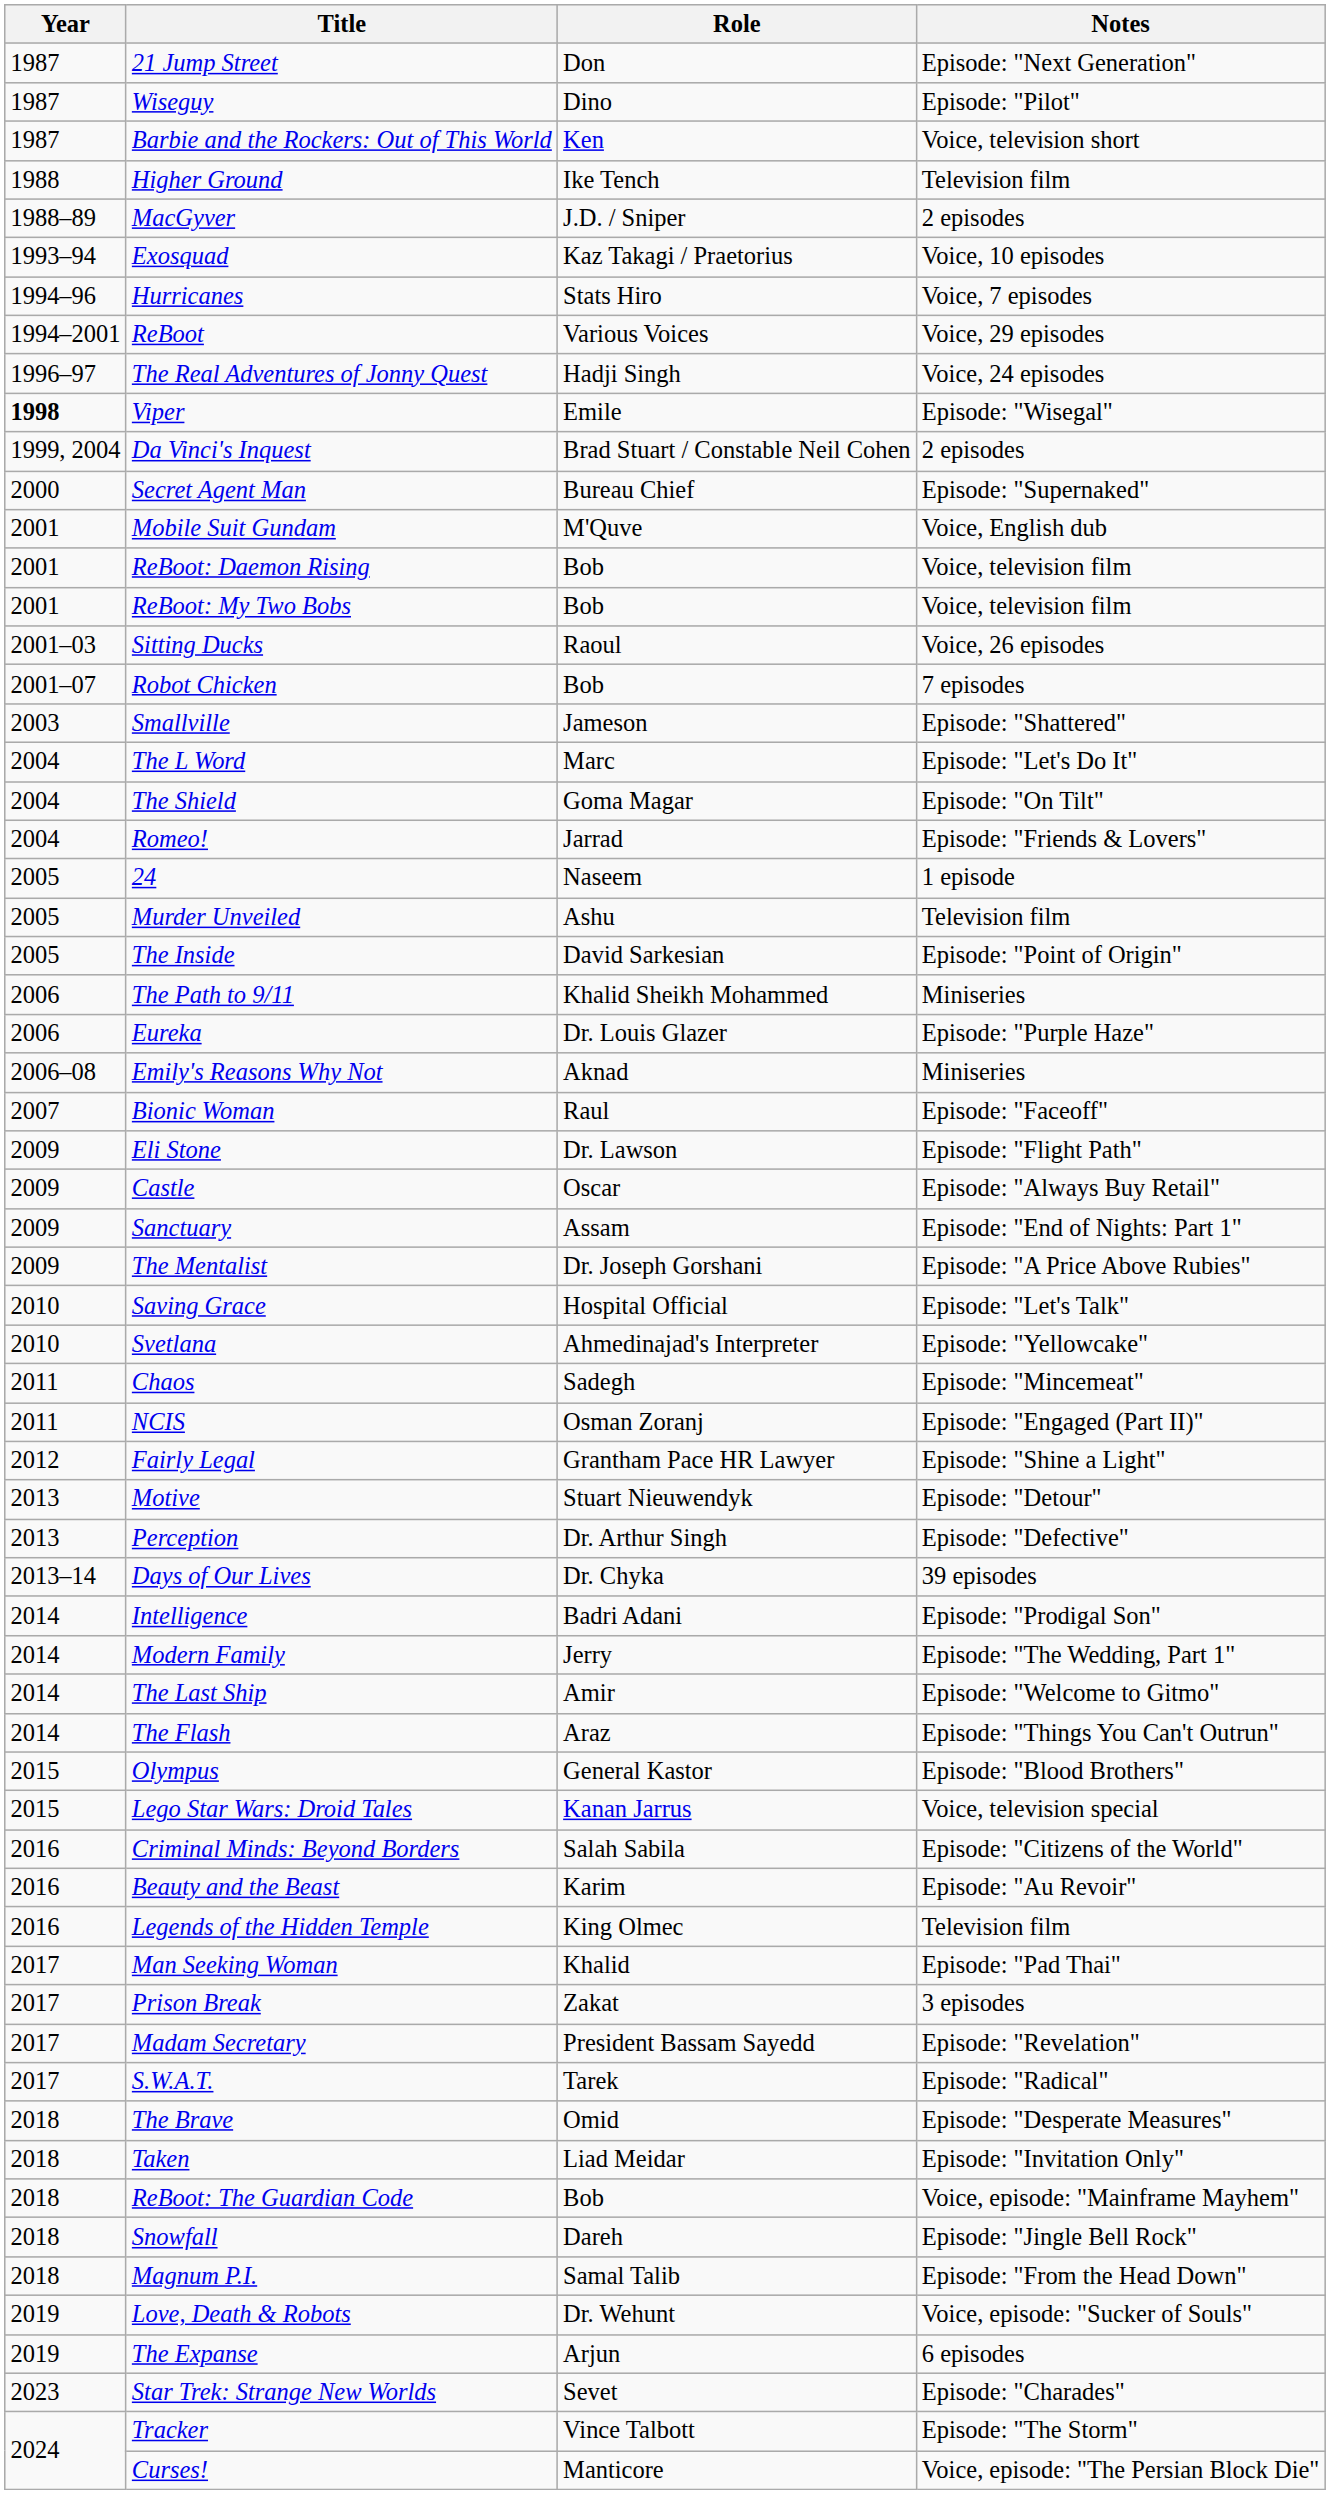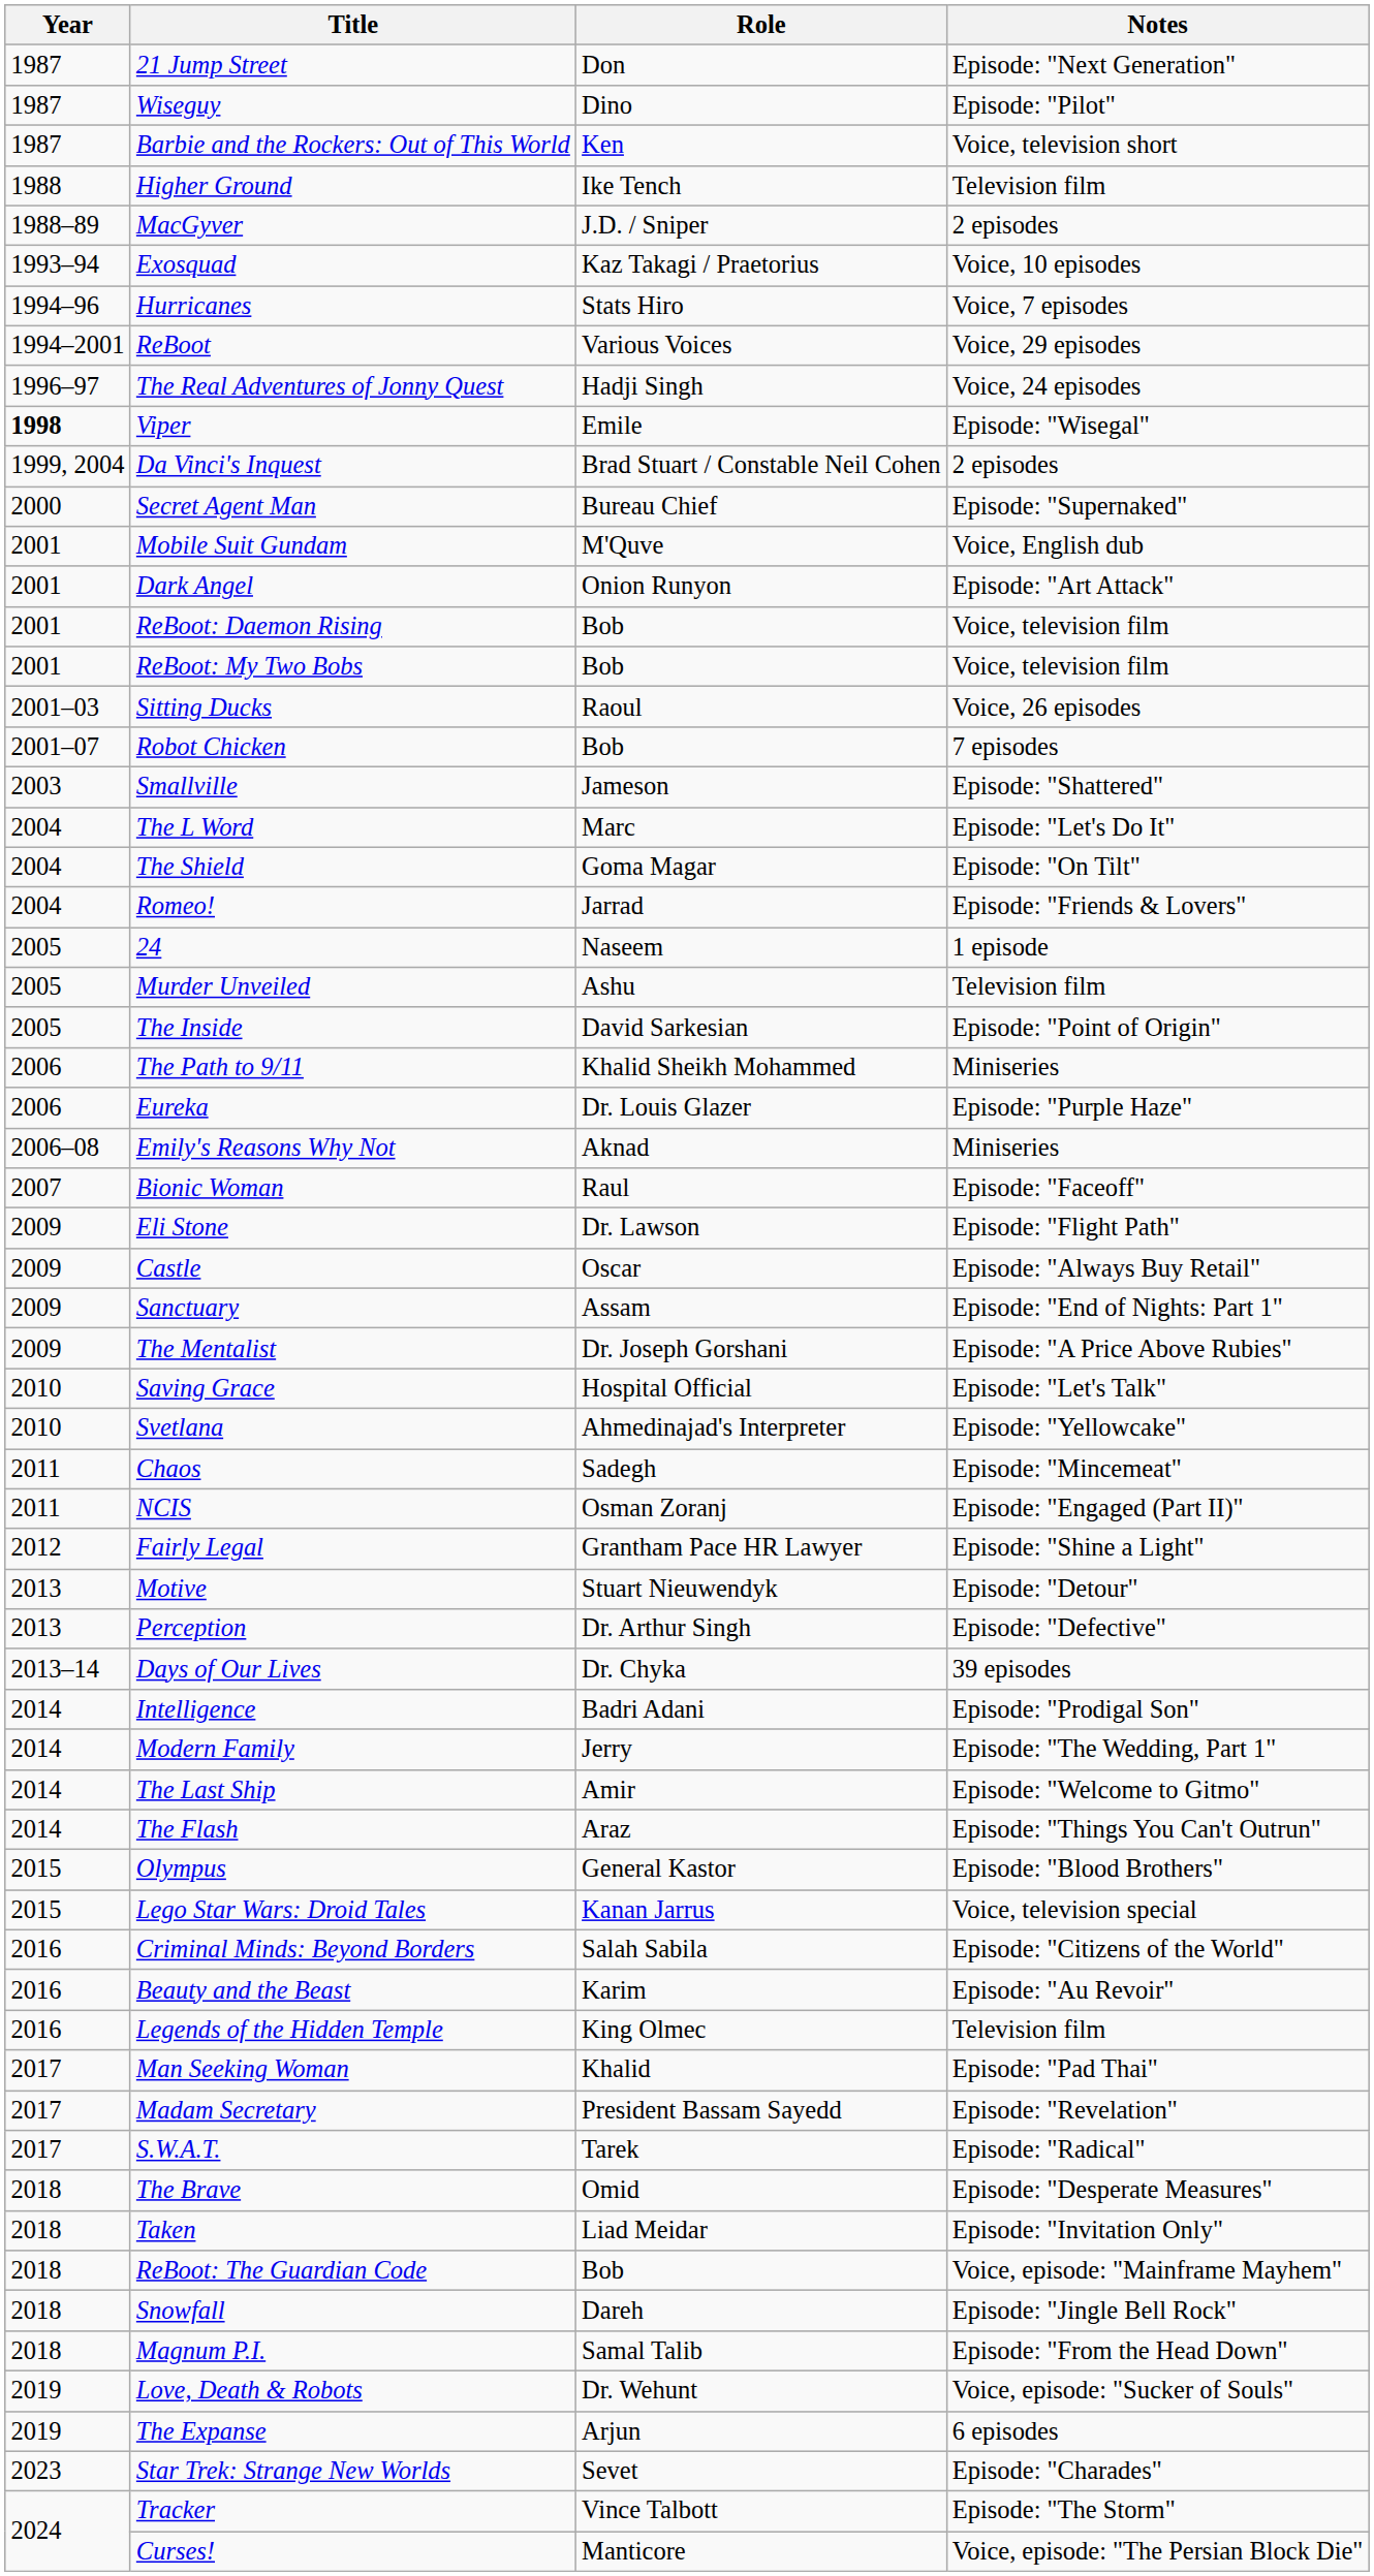 <table class="wikitable sortable">
 <tr>
 <th>Year</th>
 <th>Title</th>
 <th>Role</th>
 <th class="unsortable">Notes</th>
 </tr>
 <tr>
 <td>1987</td>
 <td><em><a href='#'>21 Jump Street</a></em></td>
 <td>Don</td>
 <td>Episode: "Next Generation"</td>
 </tr>
 <tr>
 <td>1987</td>
 <td><em><a href='#'>Wiseguy</a></em></td>
 <td>Dino</td>
 <td>Episode: "Pilot"</td>
 </tr>
 <tr>
 <td>1987</td>
 <td><em><a href='#'>Barbie and the Rockers: Out of This World</a></em></td>
 <td><a href='#'>Ken</a></td>
 <td>Voice, television short</td>
 </tr>
 <tr>
 <td>1988</td>
 <td><em><a href='#'>Higher Ground</a></em></td>
 <td>Ike Tench</td>
 <td>Television film</td>
 </tr>
 <tr>
 <td>1988–89</td>
 <td><em><a href='#'>MacGyver</a></em></td>
 <td>J.D. / Sniper</td>
 <td>2 episodes</td>
 </tr>
 <tr>
 <td>1993–94</td>
 <td><em><a href='#'>Exosquad</a></em></td>
 <td>Kaz Takagi / Praetorius</td>
 <td>Voice, 10 episodes</td>
 </tr>
 <tr>
 <td>1994–96</td>
 <td><em><a href='#'>Hurricanes</a></em></td>
 <td>Stats Hiro</td>
 <td>Voice, 7 episodes</td>
 </tr>
 <tr>
 <td>1994–2001</td>
 <td><em><a href='#'>ReBoot</a></em></td>
 <td>Various Voices</td>
 <td>Voice, 29 episodes</td>
 </tr>
 <tr>
 <td>1996–97</td>
 <td data-sort-value="Real Adventures of Jonny Quest, The"><em><a href='#'>The Real Adventures of Jonny Quest</a></em></td>
 <td>Hadji Singh</td>
 <td>Voice, 24 episodes</td>
 </tr>
 <tr>
 <td><strong>1998</strong></td>
 <td><em><a href='#'>Viper</a></em></td>
 <td>Emile</td>
 <td>Episode: "Wisegal"</td>
 </tr>
 <tr>
 <td>1999, 2004</td>
 <td><em><a href='#'>Da Vinci's Inquest</a></em></td>
 <td>Brad Stuart / Constable Neil Cohen</td>
 <td>2 episodes</td>
 </tr>
 <tr>
 <td>2000</td>
 <td><em><a href='#'>Secret Agent Man</a></em></td>
 <td>Bureau Chief</td>
 <td>Episode: "Supernaked"</td>
 </tr>
 <tr>
 <td>2001</td>
 <td><em><a href='#'>Mobile Suit Gundam</a></em></td>
 <td>M'Quve</td>
 <td>Voice, English dub</td>
+</tr>
+<tr>
+<td>2001</td>
+<td><em><a href='#'>Dark Angel</a></em></td>
+<td>Onion Runyon</td>
+<td>Episode: "Art Attack"</td>
 </tr>
 <tr>
 <td>2001</td>
 <td><em><a href='#'>ReBoot: Daemon Rising</a></em></td>
 <td>Bob</td>
 <td>Voice, television film</td>
 </tr>
 <tr>
 <td>2001</td>
 <td><em><a href='#'>ReBoot: My Two Bobs</a></em></td>
 <td>Bob</td>
 <td>Voice, television film</td>
 </tr>
 <tr>
 <td>2001–03</td>
 <td><em><a href='#'>Sitting Ducks</a></em></td>
 <td>Raoul</td>
 <td>Voice, 26 episodes</td>
 </tr>
 <tr>
 <td>2001–07</td>
 <td><em><a href='#'>Robot Chicken</a></em></td>
 <td>Bob</td>
 <td>7 episodes</td>
 </tr>
 <tr>
 <td>2003</td>
 <td><em><a href='#'>Smallville</a></em></td>
 <td>Jameson</td>
 <td>Episode: "Shattered"</td>
 </tr>
 <tr>
 <td>2004</td>
 <td data-sort-value="L Word, The"><em><a href='#'>The L Word</a></em></td>
 <td>Marc</td>
 <td>Episode: "Let's Do It"</td>
 </tr>
 <tr>
 <td>2004</td>
 <td data-sort-value="Shield, The"><em><a href='#'>The Shield</a></em></td>
 <td>Goma Magar</td>
 <td>Episode: "On Tilt"</td>
 </tr>
 <tr>
 <td>2004</td>
 <td><em><a href='#'>Romeo!</a></em></td>
 <td>Jarrad</td>
 <td>Episode: "Friends & Lovers"</td>
 </tr>
 <tr>
 <td>2005</td>
 <td><em><a href='#'>24</a></em></td>
 <td>Naseem</td>
 <td>1 episode</td>
 </tr>
 <tr>
 <td>2005</td>
 <td><em><a href='#'>Murder Unveiled</a></em></td>
 <td>Ashu</td>
 <td>Television film</td>
 </tr>
 <tr>
 <td>2005</td>
 <td data-sort-value="Inside, The"><em><a href='#'>The Inside</a></em></td>
 <td>David Sarkesian</td>
 <td>Episode: "Point of Origin"</td>
 </tr>
 <tr>
 <td>2006</td>
 <td data-sort-value="Path to 9/11, The"><em><a href='#'>The Path to 9/11</a></em></td>
 <td>Khalid Sheikh Mohammed</td>
 <td>Miniseries</td>
 </tr>
 <tr>
 <td>2006</td>
 <td><em><a href='#'>Eureka</a></em></td>
 <td>Dr. Louis Glazer</td>
 <td>Episode: "Purple Haze"</td>
 </tr>
 <tr>
 <td>2006–08</td>
 <td><em><a href='#'>Emily's Reasons Why Not</a></em></td>
 <td>Aknad</td>
 <td>Miniseries</td>
 </tr>
 <tr>
 <td>2007</td>
 <td><em><a href='#'>Bionic Woman</a></em></td>
 <td>Raul</td>
 <td>Episode: "Faceoff"</td>
 </tr>
 <tr>
 <td>2009</td>
 <td><em><a href='#'>Eli Stone</a></em></td>
 <td>Dr. Lawson</td>
 <td>Episode: "Flight Path"</td>
 </tr>
 <tr>
 <td>2009</td>
 <td><em><a href='#'>Castle</a></em></td>
 <td>Oscar</td>
 <td>Episode: "Always Buy Retail"</td>
 </tr>
 <tr>
 <td>2009</td>
 <td><em><a href='#'>Sanctuary</a></em></td>
 <td>Assam</td>
 <td>Episode: "End of Nights: Part 1"</td>
 </tr>
 <tr>
 <td>2009</td>
 <td data-sort-value="Mentalist, The"><em><a href='#'>The Mentalist</a></em></td>
 <td>Dr. Joseph Gorshani</td>
 <td>Episode: "A Price Above Rubies"</td>
 </tr>
 <tr>
 <td>2010</td>
 <td><em><a href='#'>Saving Grace</a></em></td>
 <td>Hospital Official</td>
 <td>Episode: "Let's Talk"</td>
 </tr>
 <tr>
 <td>2010</td>
 <td><em><a href='#'>Svetlana</a></em></td>
 <td>Ahmedinajad's Interpreter</td>
 <td>Episode: "Yellowcake"</td>
 </tr>
 <tr>
 <td>2011</td>
 <td><em><a href='#'>Chaos</a></em></td>
 <td>Sadegh</td>
 <td>Episode: "Mincemeat"</td>
 </tr>
 <tr>
 <td>2011</td>
 <td><em><a href='#'>NCIS</a></em></td>
 <td>Osman Zoranj</td>
 <td>Episode: "Engaged (Part II)"</td>
 </tr>
 <tr>
 <td>2012</td>
 <td><em><a href='#'>Fairly Legal</a></em></td>
 <td>Grantham Pace HR Lawyer</td>
 <td>Episode: "Shine a Light"</td>
 </tr>
 <tr>
 <td>2013</td>
 <td><em><a href='#'>Motive</a></em></td>
 <td>Stuart Nieuwendyk</td>
 <td>Episode: "Detour"</td>
 </tr>
 <tr>
 <td>2013</td>
 <td><em><a href='#'>Perception</a></em></td>
 <td>Dr. Arthur Singh</td>
 <td>Episode: "Defective"</td>
 </tr>
 <tr>
 <td>2013–14</td>
 <td><em><a href='#'>Days of Our Lives</a></em></td>
 <td>Dr. Chyka</td>
 <td>39 episodes</td>
 </tr>
 <tr>
 <td>2014</td>
 <td><em><a href='#'>Intelligence</a></em></td>
 <td>Badri Adani</td>
 <td>Episode: "Prodigal Son"</td>
 </tr>
 <tr>
 <td>2014</td>
 <td><em><a href='#'>Modern Family</a></em></td>
 <td>Jerry</td>
 <td>Episode: "The Wedding, Part 1"</td>
 </tr>
 <tr>
 <td>2014</td>
 <td data-sort-value="Last Ship, The"><em><a href='#'>The Last Ship</a></em></td>
 <td>Amir</td>
 <td>Episode: "Welcome to Gitmo"</td>
 </tr>
 <tr>
 <td>2014</td>
 <td data-sort-value="Flash, The"><em><a href='#'>The Flash</a></em></td>
 <td>Araz</td>
 <td>Episode: "Things You Can't Outrun"</td>
 </tr>
 <tr>
 <td>2015</td>
 <td><em><a href='#'>Olympus</a></em></td>
 <td>General Kastor</td>
 <td>Episode: "Blood Brothers"</td>
 </tr>
 <tr>
 <td>2015</td>
 <td><em><a href='#'>Lego Star Wars: Droid Tales</a></em></td>
 <td><a href='#'>Kanan Jarrus</a></td>
 <td>Voice, television special</td>
 </tr>
 <tr>
 <td>2016</td>
 <td><em><a href='#'>Criminal Minds: Beyond Borders</a></em></td>
 <td>Salah Sabila</td>
 <td>Episode: "Citizens of the World"</td>
 </tr>
 <tr>
 <td>2016</td>
 <td><em><a href='#'>Beauty and the Beast</a></em></td>
 <td>Karim</td>
 <td>Episode: "Au Revoir"</td>
 </tr>
 <tr>
 <td>2016</td>
 <td><em><a href='#'>Legends of the Hidden Temple</a></em></td>
 <td>King Olmec</td>
 <td>Television film</td>
 </tr>
 <tr>
 <td>2017</td>
 <td><em><a href='#'>Man Seeking Woman</a></em></td>
 <td>Khalid</td>
 <td>Episode: "Pad Thai"</td>
 </tr>
 <tr>
 <td>2017</td>
-<td><em><a href='#'>Prison Break</a></em></td>
-<td>Zakat</td>
-<td>3 episodes</td>
-</tr>
-<tr>
-<td>2017</td>
 <td><em><a href='#'>Madam Secretary</a></em></td>
 <td>President Bassam Sayedd</td>
 <td>Episode: "Revelation"</td>
 </tr>
 <tr>
 <td>2017</td>
 <td><em><a href='#'>S.W.A.T.</a></em></td>
 <td>Tarek</td>
 <td>Episode: "Radical"</td>
 </tr>
 <tr>
 <td>2018</td>
 <td data-sort-value="Brave, The"><em><a href='#'>The Brave</a></em></td>
 <td>Omid</td>
 <td>Episode: "Desperate Measures"</td>
 </tr>
 <tr>
 <td>2018</td>
 <td><em><a href='#'>Taken</a></em></td>
 <td>Liad Meidar</td>
 <td>Episode: "Invitation Only"</td>
 </tr>
 <tr>
 <td>2018</td>
 <td><em><a href='#'>ReBoot: The Guardian Code</a></em></td>
 <td>Bob</td>
 <td>Voice, episode: "Mainframe Mayhem"</td>
 </tr>
 <tr>
 <td>2018</td>
 <td><em><a href='#'>Snowfall</a></em></td>
 <td>Dareh</td>
 <td>Episode: "Jingle Bell Rock"</td>
 </tr>
 <tr>
 <td>2018</td>
 <td><em><a href='#'>Magnum P.I.</a></em></td>
 <td>Samal Talib</td>
 <td>Episode: "From the Head Down"</td>
 </tr>
 <tr>
 <td>2019</td>
 <td><em><a href='#'>Love, Death & Robots</a></em></td>
 <td>Dr. Wehunt</td>
 <td>Voice, episode: "Sucker of Souls"</td>
 </tr>
 <tr>
 <td>2019</td>
 <td data-sort-value="Expanse, The"><em><a href='#'>The Expanse</a></em></td>
 <td>Arjun</td>
 <td>6 episodes</td>
 </tr>
 <tr>
 <td>2023</td>
 <td><em><a href='#'>Star Trek: Strange New Worlds</a></em></td>
 <td>Sevet</td>
 <td>Episode: "Charades"</td>
 </tr>
 <tr>
 <td rowspan="2">2024</td>
 <td><em><a href='#'>Tracker</a></em></td>
 <td>Vince Talbott</td>
 <td>Episode: "The Storm"</td>
 </tr>
 <tr>
 <td><em><a href='#'>Curses!</a></em></td>
 <td>Manticore</td>
 <td>Voice, episode: "The Persian Block Die"</td>
 </tr>
 </table>
